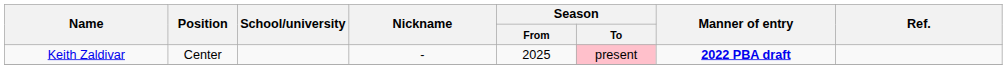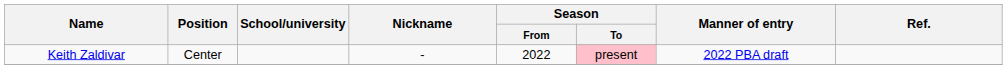 <table class="wikitable sortable" style="text-align:center" width="100%">
 <tr>
 <th style="width:200px;" rowspan="2">Name</th>
 <th style="width:80px;" rowspan="2">Position</th>
 <th style="width:130px;" rowspan="2">School/university</th>
 <th style="width:180px;" rowspan="2">Nickname</th>
 <th style="width:130px; text-align:center;" colspan="2">Season</th>
 <th style="width:220px; text-align:center;" rowspan="2">Manner of entry</th>
 <th rowspan="2" class=unsortable>Ref.</th>
 </tr>
 <tr>
 <th style="width:8%; text-align:center;"><small>From</small></th>
 <th style="width:8%; text-align:center;"><small>To</small></th>
 </tr>
 <tr>
 <td><a href='#'>Keith Zaldivar</a></td>
 <td>Center</td>
 <td></td>
 <td>-</td>
-<td>2025</td>
+<td>2022</td>
 <td style="background: pink;">present</td>
-<td><strong><a href='#'>2022 PBA draft</a></strong></td>
+<td><a href='#'>2022 PBA draft</a></td>
 <td></td>
 </tr>
 <tr>
 </tr>
 </table>
